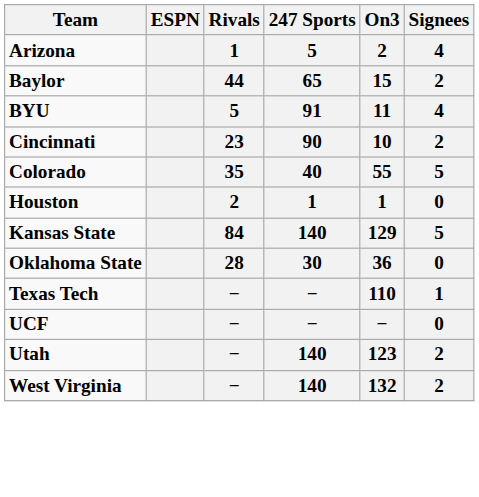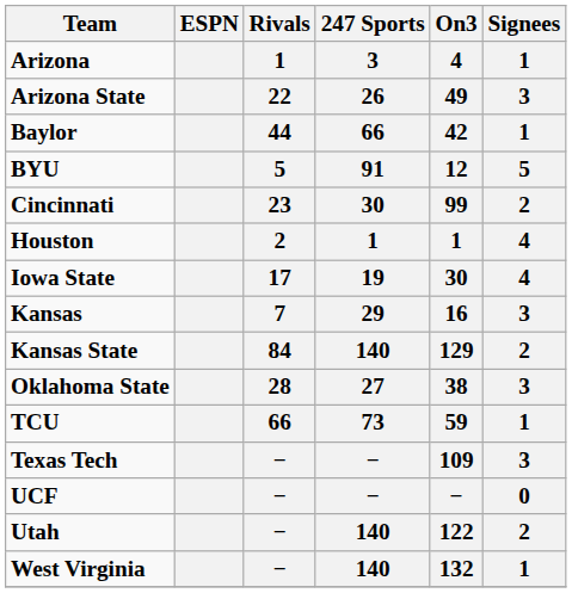 <table class="wikitable">
 <tr>
 <th>Team</th>
 <th>ESPN</th>
 <th>Rivals</th>
 <th>247 Sports</th>
 <th>On3</th>
 <th>Signees</th>
 </tr>
 <tr>
 <td><strong>Arizona</strong></td>
 <th></th>
 <th>1</th>
-<th>5</th>
-<th>2</th>
+<th>3</th>
 <th>4</th>
+<th>1</th>
+</tr>
+<tr>
+<td><strong>Arizona State</strong></td>
+<th></th>
+<th>22</th>
+<th>26</th>
+<th>49</th>
+<th>3</th>
 </tr>
 <tr>
 <td><strong>Baylor</strong></td>
 <th></th>
 <th>44</th>
-<th>65</th>
-<th>15</th>
-<th>2</th>
+<th>66</th>
+<th>42</th>
+<th>1</th>
 </tr>
 <tr>
 <td><strong>BYU</strong></td>
 <th></th>
 <th>5</th>
 <th>91</th>
-<th>11</th>
-<th>4</th>
+<th>12</th>
+<th>5</th>
 </tr>
 <tr>
 <td><strong>Cincinnati</strong></td>
 <th></th>
 <th>23</th>
-<th>90</th>
-<th>10</th>
+<th>30</th>
+<th>99</th>
 <th>2</th>
-</tr>
-<tr>
-<td><strong>Colorado</strong></td>
-<th></th>
-<th>35</th>
-<th>40</th>
-<th>55</th>
-<th>5</th>
 </tr>
 <tr>
 <td><strong>Houston</strong></td>
 <th></th>
 <th>2</th>
 <th>1</th>
 <th>1</th>
-<th>0</th>
+<th>4</th>
+</tr>
+<tr>
+<td><strong>Iowa State</strong></td>
+<th></th>
+<th>17</th>
+<th>19</th>
+<th>30</th>
+<th>4</th>
+</tr>
+<tr>
+<td><strong>Kansas</strong></td>
+<th></th>
+<th>7</th>
+<th>29</th>
+<th>16</th>
+<th>3</th>
 </tr>
 <tr>
 <td><strong>Kansas State</strong></td>
 <th></th>
 <th>84</th>
 <th>140</th>
 <th>129</th>
-<th>5</th>
+<th>2</th>
 </tr>
 <tr>
 <td><strong>Oklahoma State</strong></td>
 <th></th>
 <th>28</th>
-<th>30</th>
-<th>36</th>
-<th>0</th>
+<th>27</th>
+<th>38</th>
+<th>3</th>
+</tr>
+<tr>
+<td><strong>TCU</strong></td>
+<th></th>
+<th>66</th>
+<th>73</th>
+<th>59</th>
+<th>1</th>
 </tr>
 <tr>
 <td><strong>Texas Tech</strong></td>
 <th></th>
 <th>−</th>
 <th>−</th>
-<th>110</th>
-<th>1</th>
+<th>109</th>
+<th>3</th>
 </tr>
 <tr>
 <td><strong>UCF</strong></td>
 <th></th>
 <th>−</th>
 <th>−</th>
 <th>−</th>
 <th>0</th>
 </tr>
 <tr>
 <td><strong>Utah</strong></td>
 <th></th>
 <th>−</th>
 <th>140</th>
-<th>123</th>
+<th>122</th>
 <th>2</th>
 </tr>
 <tr>
 <td><strong>West Virginia</strong></td>
 <th></th>
 <th>−</th>
 <th>140</th>
 <th>132</th>
-<th>2</th>
+<th>1</th>
 </tr>
 <tr>
 </tr>
 </table>
